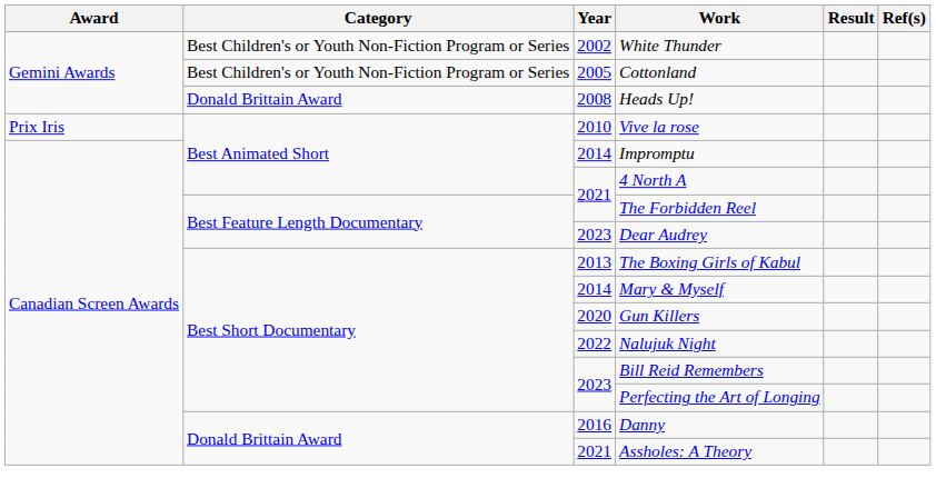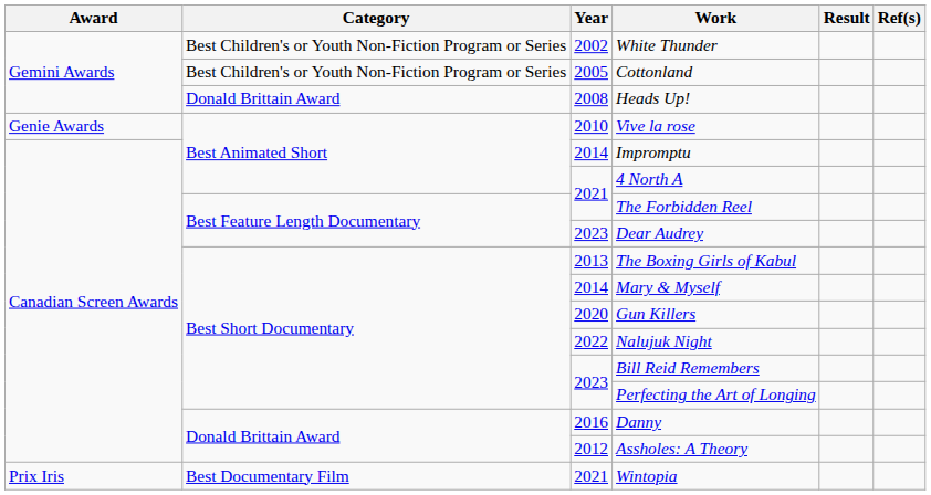 <table class="wikitable plainrowheaders sortable">
 <tr>
 <th>Award</th>
 <th>Category</th>
 <th>Year</th>
 <th>Work</th>
 <th>Result</th>
 <th>Ref(s)</th>
 </tr>
 <tr>
 <td rowspan=3><a href='#'>Gemini Awards</a></td>
 <td>Best Children's or Youth Non-Fiction Program or Series</td>
 <td><a href='#'>2002</a></td>
 <td><em>White Thunder</em></td>
 <td></td>
 <td></td>
 </tr>
 <tr>
 <td>Best Children's or Youth Non-Fiction Program or Series</td>
 <td><a href='#'>2005</a></td>
 <td><em>Cottonland</em></td>
 <td></td>
 <td></td>
 </tr>
 <tr>
 <td><a href='#'>Donald Brittain Award</a></td>
 <td><a href='#'>2008</a></td>
 <td><em>Heads Up!</em></td>
 <td></td>
 <td></td>
 </tr>
 <tr>
-<td><a href='#'>Prix Iris</a></td>
+<td><a href='#'>Genie Awards</a></td>
 <td rowspan=3><a href='#'>Best Animated Short</a></td>
 <td><a href='#'>2010</a></td>
 <td><em><a href='#'>Vive la rose</a></em></td>
 <td></td>
 <td></td>
 </tr>
 <tr>
 <td rowspan=12><a href='#'>Canadian Screen Awards</a></td>
 <td><a href='#'>2014</a></td>
 <td><em>Impromptu</em></td>
 <td></td>
 <td></td>
 </tr>
 <tr>
 <td rowspan=2><a href='#'>2021</a></td>
 <td><em><a href='#'>4 North A</a></em></td>
 <td></td>
 <td></td>
 </tr>
 <tr>
 <td rowspan=2><a href='#'>Best Feature Length Documentary</a></td>
 <td><em><a href='#'>The Forbidden Reel</a></em></td>
 <td></td>
 <td></td>
 </tr>
 <tr>
 <td><a href='#'>2023</a></td>
 <td><em><a href='#'>Dear Audrey</a></em></td>
 <td></td>
 <td></td>
 </tr>
 <tr>
 <td rowspan=6><a href='#'>Best Short Documentary</a></td>
 <td><a href='#'>2013</a></td>
 <td><em><a href='#'>The Boxing Girls of Kabul</a></em></td>
 <td></td>
 <td></td>
 </tr>
 <tr>
 <td><a href='#'>2014</a></td>
 <td><em><a href='#'>Mary & Myself</a></em></td>
 <td></td>
 <td></td>
 </tr>
 <tr>
 <td><a href='#'>2020</a></td>
 <td><em><a href='#'>Gun Killers</a></em></td>
 <td></td>
 <td></td>
 </tr>
 <tr>
 <td><a href='#'>2022</a></td>
 <td><em><a href='#'>Nalujuk Night</a></em></td>
 <td></td>
 <td></td>
 </tr>
 <tr>
 <td rowspan=2><a href='#'>2023</a></td>
 <td><em><a href='#'>Bill Reid Remembers</a></em></td>
 <td></td>
 <td></td>
 </tr>
 <tr>
 <td><em><a href='#'>Perfecting the Art of Longing</a></em></td>
 <td></td>
 <td></td>
 </tr>
 <tr>
 <td rowspan=2><a href='#'>Donald Brittain Award</a></td>
 <td><a href='#'>2016</a></td>
 <td><em><a href='#'>Danny</a></em></td>
 <td></td>
 <td></td>
 </tr>
 <tr>
-<td><a href='#'>2021</a></td>
+<td><a href='#'>2012</a></td>
 <td><em><a href='#'>Assholes: A Theory</a></em></td>
 <td></td>
 <td></td>
 </tr>
+<tr>
+<td><a href='#'>Prix Iris</a></td>
+<td><a href='#'>Best Documentary Film</a></td>
+<td><a href='#'>2021</a></td>
+<td><em><a href='#'>Wintopia</a></em></td>
+<td></td>
+<td></td>
+</tr>
 </table>
